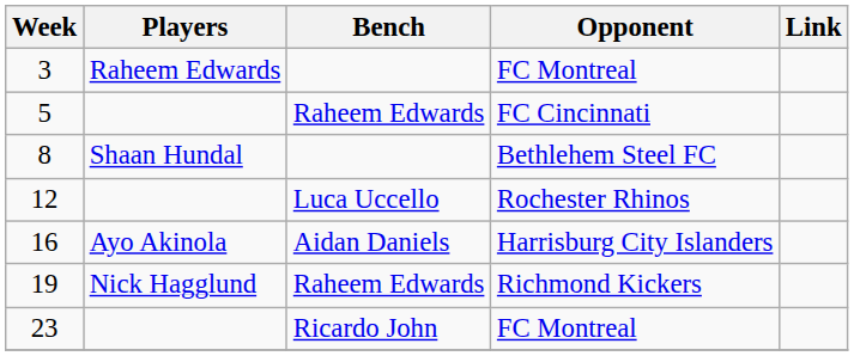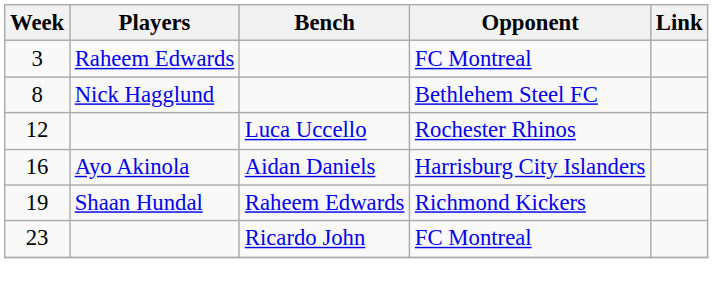 <table class=wikitable>
 <tr>
 <th>Week</th>
 <th>Players</th>
 <th>Bench</th>
 <th>Opponent</th>
 <th>Link</th>
 </tr>
 <tr>
 <td align=center>3</td>
 <td> <a href='#'>Raheem Edwards</a></td>
 <td></td>
 <td><a href='#'>FC Montreal</a></td>
 <td></td>
 </tr>
 <tr>
-<td align=center>5</td>
-<td></td>
-<td> <a href='#'>Raheem Edwards</a></td>
-<td><a href='#'>FC Cincinnati</a></td>
-<td></td>
-</tr>
-<tr>
 <td align=center>8</td>
-<td> <a href='#'>Shaan Hundal</a></td>
+<td> <a href='#'>Nick Hagglund</a></td>
 <td></td>
 <td><a href='#'>Bethlehem Steel FC</a></td>
 <td></td>
 </tr>
 <tr>
 <td align=center>12</td>
 <td></td>
 <td> <a href='#'>Luca Uccello</a></td>
 <td><a href='#'>Rochester Rhinos</a></td>
 <td></td>
 </tr>
 <tr>
 <td align=center>16</td>
 <td> <a href='#'>Ayo Akinola</a></td>
 <td> <a href='#'>Aidan Daniels</a></td>
 <td><a href='#'>Harrisburg City Islanders</a></td>
 <td></td>
 </tr>
 <tr>
 <td align=center>19</td>
-<td> <a href='#'>Nick Hagglund</a></td>
+<td> <a href='#'>Shaan Hundal</a></td>
 <td> <a href='#'>Raheem Edwards</a></td>
 <td><a href='#'>Richmond Kickers</a></td>
 <td></td>
 </tr>
 <tr>
 <td align=center>23</td>
 <td></td>
 <td> <a href='#'>Ricardo John</a></td>
 <td><a href='#'>FC Montreal</a></td>
 <td></td>
 </tr>
 <tr>
 </tr>
 </table>
